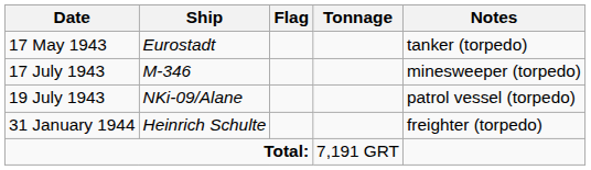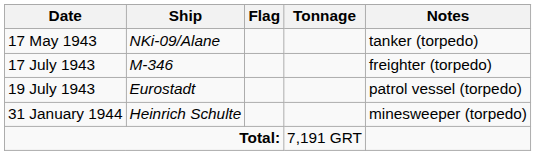 <table class="wikitable">
 <tr>
 </tr>
 <tr>
 <th>Date</th>
 <th>Ship</th>
 <th>Flag</th>
 <th>Tonnage</th>
 <th>Notes</th>
 </tr>
 <tr>
 <td>17 May 1943</td>
-<td><em>Eurostadt</em></td>
+<td><em>NKi-09/Alane</em></td>
 <td></td>
 <td></td>
 <td>tanker (torpedo)</td>
 </tr>
 <tr>
 <td>17 July 1943</td>
 <td><em>M-346</em></td>
 <td></td>
 <td></td>
-<td>minesweeper (torpedo)</td>
+<td>freighter (torpedo)</td>
 </tr>
 <tr>
 <td>19 July 1943</td>
-<td><em>NKi-09/Alane</em></td>
+<td><em>Eurostadt</em></td>
 <td></td>
 <td></td>
 <td>patrol vessel (torpedo)</td>
 </tr>
 <tr>
 <td>31 January 1944</td>
 <td><em>Heinrich Schulte</em></td>
 <td></td>
 <td></td>
-<td>freighter (torpedo)</td>
+<td>minesweeper (torpedo)</td>
 </tr>
 <tr>
 <td colspan="3" style="text-align:right;"><strong>Total:</strong></td>
 <td>7,191 GRT</td>
 <td></td>
 </tr>
 </table>
